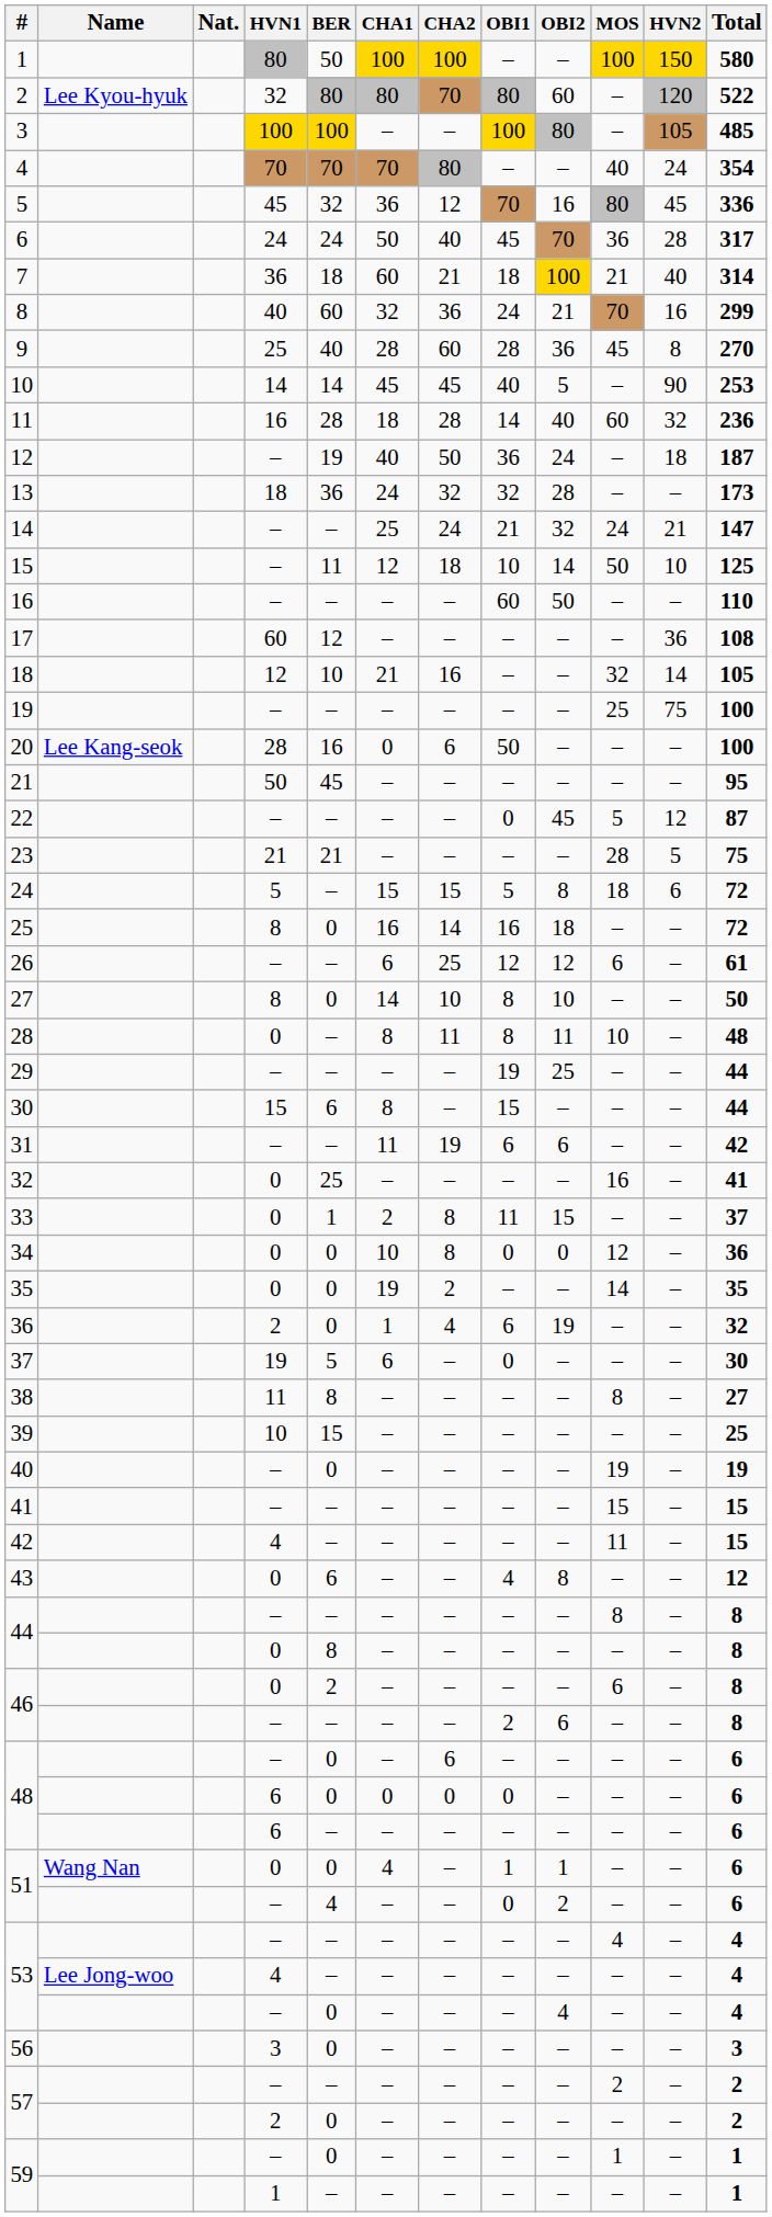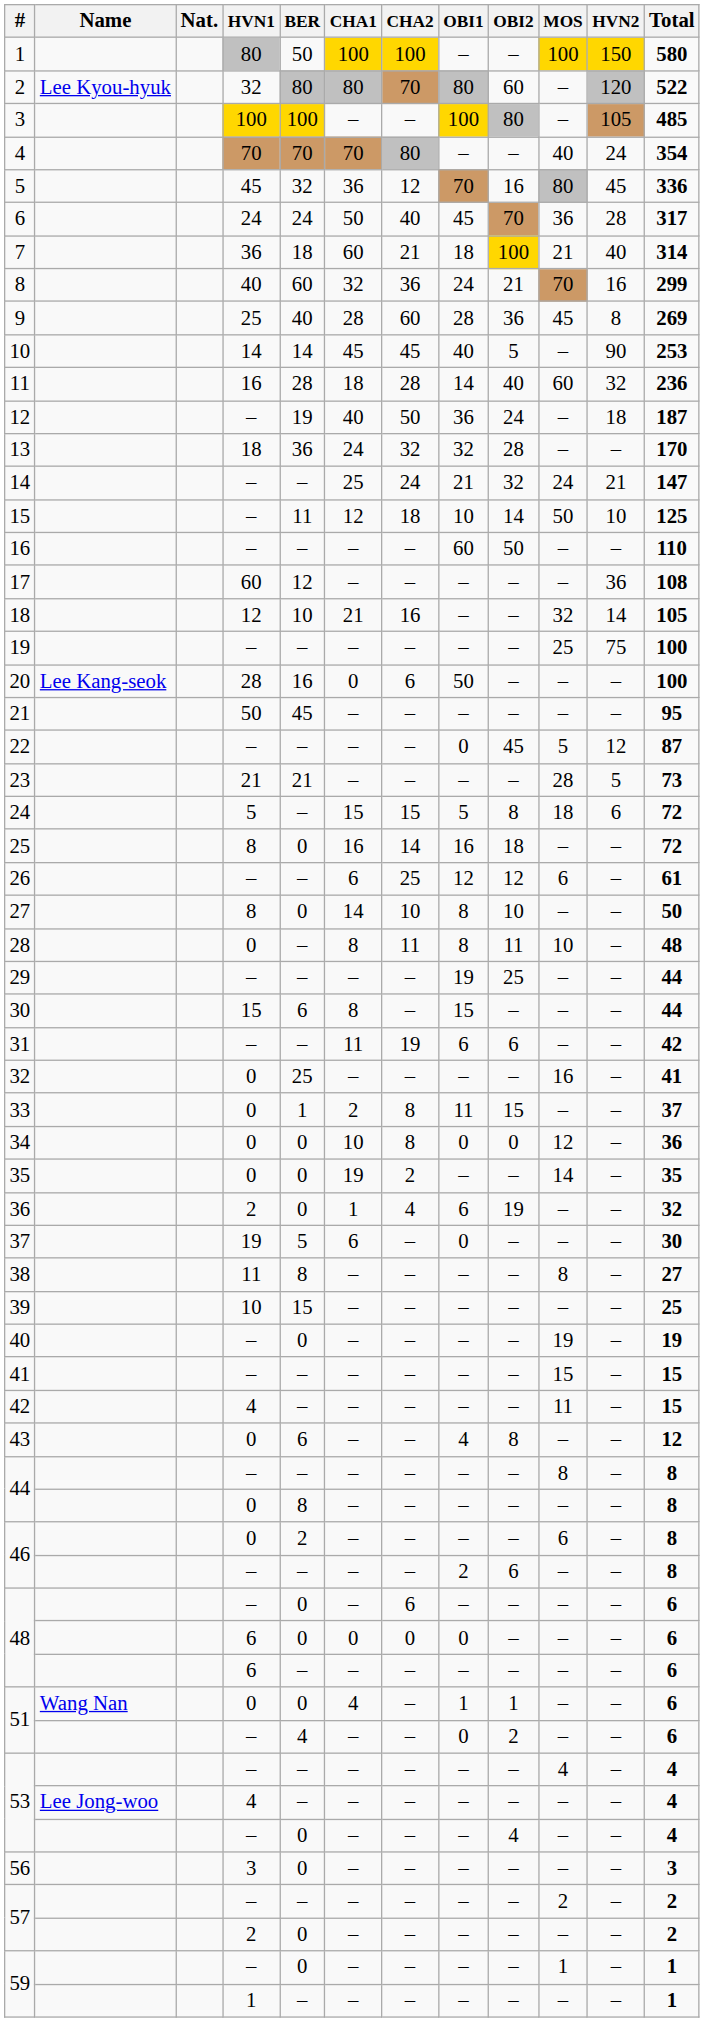 <table class="wikitable sortable" style="text-align:center;">
 <tr>
 <th>#</th>
 <th>Name</th>
 <th>Nat.</th>
 <th><small>HVN1</small></th>
 <th><small>BER</small></th>
 <th><small>CHA1</small></th>
 <th><small>CHA2</small></th>
 <th><small>OBI1</small></th>
 <th><small>OBI2</small></th>
 <th><small>MOS</small></th>
 <th><small>HVN2</small></th>
 <th>Total</th>
 </tr>
 <tr>
 <td>1</td>
 <td align=left></td>
 <td></td>
 <td bgcolor="silver">80</td>
 <td>50</td>
 <td bgcolor="gold">100</td>
 <td bgcolor="gold">100</td>
 <td>–</td>
 <td>–</td>
 <td bgcolor="gold">100</td>
 <td bgcolor="gold">150</td>
 <td><strong>580</strong></td>
 </tr>
 <tr>
 <td>2</td>
 <td align=left><a href='#'>Lee Kyou-hyuk</a></td>
 <td></td>
 <td>32</td>
 <td bgcolor="silver">80</td>
 <td bgcolor="silver">80</td>
 <td bgcolor=CC9966>70</td>
 <td bgcolor="silver">80</td>
 <td>60</td>
 <td>–</td>
 <td bgcolor="silver">120</td>
 <td><strong>522</strong></td>
 </tr>
 <tr>
 <td>3</td>
 <td align=left></td>
 <td></td>
 <td bgcolor="gold">100</td>
 <td bgcolor="gold">100</td>
 <td>–</td>
 <td>–</td>
 <td bgcolor="gold">100</td>
 <td bgcolor="silver">80</td>
 <td>–</td>
 <td bgcolor=CC9966>105</td>
 <td><strong>485</strong></td>
 </tr>
 <tr>
 <td>4</td>
 <td align=left></td>
 <td></td>
 <td bgcolor=CC9966>70</td>
 <td bgcolor=CC9966>70</td>
 <td bgcolor=CC9966>70</td>
 <td bgcolor="silver">80</td>
 <td>–</td>
 <td>–</td>
 <td>40</td>
 <td>24</td>
 <td><strong>354</strong></td>
 </tr>
 <tr>
 <td>5</td>
 <td align=left></td>
 <td></td>
 <td>45</td>
 <td>32</td>
 <td>36</td>
 <td>12</td>
 <td bgcolor=CC9966>70</td>
 <td>16</td>
 <td bgcolor="silver">80</td>
 <td>45</td>
 <td><strong>336</strong></td>
 </tr>
 <tr>
 <td>6</td>
 <td align=left></td>
 <td></td>
 <td>24</td>
 <td>24</td>
 <td>50</td>
 <td>40</td>
 <td>45</td>
 <td bgcolor=CC9966>70</td>
 <td>36</td>
 <td>28</td>
 <td><strong>317</strong></td>
 </tr>
 <tr>
 <td>7</td>
 <td align=left></td>
 <td></td>
 <td>36</td>
 <td>18</td>
 <td>60</td>
 <td>21</td>
 <td>18</td>
 <td bgcolor="gold">100</td>
 <td>21</td>
 <td>40</td>
 <td><strong>314</strong></td>
 </tr>
 <tr>
 <td>8</td>
 <td align=left></td>
 <td></td>
 <td>40</td>
 <td>60</td>
 <td>32</td>
 <td>36</td>
 <td>24</td>
 <td>21</td>
 <td bgcolor=CC9966>70</td>
 <td>16</td>
 <td><strong>299</strong></td>
 </tr>
 <tr>
 <td>9</td>
 <td align=left></td>
 <td></td>
 <td>25</td>
 <td>40</td>
 <td>28</td>
 <td>60</td>
 <td>28</td>
 <td>36</td>
 <td>45</td>
 <td>8</td>
-<td><strong>270</strong></td>
+<td><strong>269</strong></td>
 </tr>
 <tr>
 <td>10</td>
 <td align=left></td>
 <td></td>
 <td>14</td>
 <td>14</td>
 <td>45</td>
 <td>45</td>
 <td>40</td>
 <td>5</td>
 <td>–</td>
 <td>90</td>
 <td><strong>253</strong></td>
 </tr>
 <tr>
 <td>11</td>
 <td align=left></td>
 <td></td>
 <td>16</td>
 <td>28</td>
 <td>18</td>
 <td>28</td>
 <td>14</td>
 <td>40</td>
 <td>60</td>
 <td>32</td>
 <td><strong>236</strong></td>
 </tr>
 <tr>
 <td>12</td>
 <td align=left></td>
 <td></td>
 <td>–</td>
 <td>19</td>
 <td>40</td>
 <td>50</td>
 <td>36</td>
 <td>24</td>
 <td>–</td>
 <td>18</td>
 <td><strong>187</strong></td>
 </tr>
 <tr>
 <td>13</td>
 <td align=left></td>
 <td></td>
 <td>18</td>
 <td>36</td>
 <td>24</td>
 <td>32</td>
 <td>32</td>
 <td>28</td>
 <td>–</td>
 <td>–</td>
-<td><strong>173</strong></td>
+<td><strong>170</strong></td>
 </tr>
 <tr>
 <td>14</td>
 <td align=left></td>
 <td></td>
 <td>–</td>
 <td>–</td>
 <td>25</td>
 <td>24</td>
 <td>21</td>
 <td>32</td>
 <td>24</td>
 <td>21</td>
 <td><strong>147</strong></td>
 </tr>
 <tr>
 <td>15</td>
 <td align=left></td>
 <td></td>
 <td>–</td>
 <td>11</td>
 <td>12</td>
 <td>18</td>
 <td>10</td>
 <td>14</td>
 <td>50</td>
 <td>10</td>
 <td><strong>125</strong></td>
 </tr>
 <tr>
 <td>16</td>
 <td align=left></td>
 <td></td>
 <td>–</td>
 <td>–</td>
 <td>–</td>
 <td>–</td>
 <td>60</td>
 <td>50</td>
 <td>–</td>
 <td>–</td>
 <td><strong>110</strong></td>
 </tr>
 <tr>
 <td>17</td>
 <td align=left></td>
 <td></td>
 <td>60</td>
 <td>12</td>
 <td>–</td>
 <td>–</td>
 <td>–</td>
 <td>–</td>
 <td>–</td>
 <td>36</td>
 <td><strong>108</strong></td>
 </tr>
 <tr>
 <td>18</td>
 <td align=left></td>
 <td></td>
 <td>12</td>
 <td>10</td>
 <td>21</td>
 <td>16</td>
 <td>–</td>
 <td>–</td>
 <td>32</td>
 <td>14</td>
 <td><strong>105</strong></td>
 </tr>
 <tr>
 <td>19</td>
 <td align=left></td>
 <td></td>
 <td>–</td>
 <td>–</td>
 <td>–</td>
 <td>–</td>
 <td>–</td>
 <td>–</td>
 <td>25</td>
 <td>75</td>
 <td><strong>100</strong></td>
 </tr>
 <tr>
 <td>20</td>
 <td align=left><a href='#'>Lee Kang-seok</a></td>
 <td></td>
 <td>28</td>
 <td>16</td>
 <td>0</td>
 <td>6</td>
 <td>50</td>
 <td>–</td>
 <td>–</td>
 <td>–</td>
 <td><strong>100</strong></td>
 </tr>
 <tr>
 <td>21</td>
 <td align=left></td>
 <td></td>
 <td>50</td>
 <td>45</td>
 <td>–</td>
 <td>–</td>
 <td>–</td>
 <td>–</td>
 <td>–</td>
 <td>–</td>
 <td><strong>95</strong></td>
 </tr>
 <tr>
 <td>22</td>
 <td align=left></td>
 <td></td>
 <td>–</td>
 <td>–</td>
 <td>–</td>
 <td>–</td>
 <td>0</td>
 <td>45</td>
 <td>5</td>
 <td>12</td>
 <td><strong>87</strong></td>
 </tr>
 <tr>
 <td>23</td>
 <td align=left></td>
 <td></td>
 <td>21</td>
 <td>21</td>
 <td>–</td>
 <td>–</td>
 <td>–</td>
 <td>–</td>
 <td>28</td>
 <td>5</td>
-<td><strong>75</strong></td>
+<td><strong>73</strong></td>
 </tr>
 <tr>
 <td>24</td>
 <td align=left></td>
 <td></td>
 <td>5</td>
 <td>–</td>
 <td>15</td>
 <td>15</td>
 <td>5</td>
 <td>8</td>
 <td>18</td>
 <td>6</td>
 <td><strong>72</strong></td>
 </tr>
 <tr>
 <td>25</td>
 <td align=left></td>
 <td></td>
 <td>8</td>
 <td>0</td>
 <td>16</td>
 <td>14</td>
 <td>16</td>
 <td>18</td>
 <td>–</td>
 <td>–</td>
 <td><strong>72</strong></td>
 </tr>
 <tr>
 <td>26</td>
 <td align=left></td>
 <td></td>
 <td>–</td>
 <td>–</td>
 <td>6</td>
 <td>25</td>
 <td>12</td>
 <td>12</td>
 <td>6</td>
 <td>–</td>
 <td><strong>61</strong></td>
 </tr>
 <tr>
 <td>27</td>
 <td align=left></td>
 <td></td>
 <td>8</td>
 <td>0</td>
 <td>14</td>
 <td>10</td>
 <td>8</td>
 <td>10</td>
 <td>–</td>
 <td>–</td>
 <td><strong>50</strong></td>
 </tr>
 <tr>
 <td>28</td>
 <td align=left></td>
 <td></td>
 <td>0</td>
 <td>–</td>
 <td>8</td>
 <td>11</td>
 <td>8</td>
 <td>11</td>
 <td>10</td>
 <td>–</td>
 <td><strong>48</strong></td>
 </tr>
 <tr>
 <td>29</td>
 <td align=left></td>
 <td></td>
 <td>–</td>
 <td>–</td>
 <td>–</td>
 <td>–</td>
 <td>19</td>
 <td>25</td>
 <td>–</td>
 <td>–</td>
 <td><strong>44</strong></td>
 </tr>
 <tr>
 <td>30</td>
 <td align=left></td>
 <td></td>
 <td>15</td>
 <td>6</td>
 <td>8</td>
 <td>–</td>
 <td>15</td>
 <td>–</td>
 <td>–</td>
 <td>–</td>
 <td><strong>44</strong></td>
 </tr>
 <tr>
 <td>31</td>
 <td align=left></td>
 <td></td>
 <td>–</td>
 <td>–</td>
 <td>11</td>
 <td>19</td>
 <td>6</td>
 <td>6</td>
 <td>–</td>
 <td>–</td>
 <td><strong>42</strong></td>
 </tr>
 <tr>
 <td>32</td>
 <td align=left></td>
 <td></td>
 <td>0</td>
 <td>25</td>
 <td>–</td>
 <td>–</td>
 <td>–</td>
 <td>–</td>
 <td>16</td>
 <td>–</td>
 <td><strong>41</strong></td>
 </tr>
 <tr>
 <td>33</td>
 <td align=left></td>
 <td></td>
 <td>0</td>
 <td>1</td>
 <td>2</td>
 <td>8</td>
 <td>11</td>
 <td>15</td>
 <td>–</td>
 <td>–</td>
 <td><strong>37</strong></td>
 </tr>
 <tr>
 <td>34</td>
 <td align=left></td>
 <td></td>
 <td>0</td>
 <td>0</td>
 <td>10</td>
 <td>8</td>
 <td>0</td>
 <td>0</td>
 <td>12</td>
 <td>–</td>
 <td><strong>36</strong></td>
 </tr>
 <tr>
 <td>35</td>
 <td align=left></td>
 <td></td>
 <td>0</td>
 <td>0</td>
 <td>19</td>
 <td>2</td>
 <td>–</td>
 <td>–</td>
 <td>14</td>
 <td>–</td>
 <td><strong>35</strong></td>
 </tr>
 <tr>
 <td>36</td>
 <td align=left></td>
 <td></td>
 <td>2</td>
 <td>0</td>
 <td>1</td>
 <td>4</td>
 <td>6</td>
 <td>19</td>
 <td>–</td>
 <td>–</td>
 <td><strong>32</strong></td>
 </tr>
 <tr>
 <td>37</td>
 <td align=left></td>
 <td></td>
 <td>19</td>
 <td>5</td>
 <td>6</td>
 <td>–</td>
 <td>0</td>
 <td>–</td>
 <td>–</td>
 <td>–</td>
 <td><strong>30</strong></td>
 </tr>
 <tr>
 <td>38</td>
 <td align=left></td>
 <td></td>
 <td>11</td>
 <td>8</td>
 <td>–</td>
 <td>–</td>
 <td>–</td>
 <td>–</td>
 <td>8</td>
 <td>–</td>
 <td><strong>27</strong></td>
 </tr>
 <tr>
 <td>39</td>
 <td align=left></td>
 <td></td>
 <td>10</td>
 <td>15</td>
 <td>–</td>
 <td>–</td>
 <td>–</td>
 <td>–</td>
 <td>–</td>
 <td>–</td>
 <td><strong>25</strong></td>
 </tr>
 <tr>
 <td>40</td>
 <td align=left></td>
 <td></td>
 <td>–</td>
 <td>0</td>
 <td>–</td>
 <td>–</td>
 <td>–</td>
 <td>–</td>
 <td>19</td>
 <td>–</td>
 <td><strong>19</strong></td>
 </tr>
 <tr>
 <td>41</td>
 <td align=left></td>
 <td></td>
 <td>–</td>
 <td>–</td>
 <td>–</td>
 <td>–</td>
 <td>–</td>
 <td>–</td>
 <td>15</td>
 <td>–</td>
 <td><strong>15</strong></td>
 </tr>
 <tr>
 <td>42</td>
 <td align=left></td>
 <td></td>
 <td>4</td>
 <td>–</td>
 <td>–</td>
 <td>–</td>
 <td>–</td>
 <td>–</td>
 <td>11</td>
 <td>–</td>
 <td><strong>15</strong></td>
 </tr>
 <tr>
 <td>43</td>
 <td align=left></td>
 <td></td>
 <td>0</td>
 <td>6</td>
 <td>–</td>
 <td>–</td>
 <td>4</td>
 <td>8</td>
 <td>–</td>
 <td>–</td>
 <td><strong>12</strong></td>
 </tr>
 <tr>
 <td rowspan=2>44</td>
 <td align=left></td>
 <td></td>
 <td>–</td>
 <td>–</td>
 <td>–</td>
 <td>–</td>
 <td>–</td>
 <td>–</td>
 <td>8</td>
 <td>–</td>
 <td><strong>8</strong></td>
 </tr>
 <tr>
 <td align=left></td>
 <td></td>
 <td>0</td>
 <td>8</td>
 <td>–</td>
 <td>–</td>
 <td>–</td>
 <td>–</td>
 <td>–</td>
 <td>–</td>
 <td><strong>8</strong></td>
 </tr>
 <tr>
 <td rowspan=2>46</td>
 <td align=left></td>
 <td></td>
 <td>0</td>
 <td>2</td>
 <td>–</td>
 <td>–</td>
 <td>–</td>
 <td>–</td>
 <td>6</td>
 <td>–</td>
 <td><strong>8</strong></td>
 </tr>
 <tr>
 <td align=left></td>
 <td></td>
 <td>–</td>
 <td>–</td>
 <td>–</td>
 <td>–</td>
 <td>2</td>
 <td>6</td>
 <td>–</td>
 <td>–</td>
 <td><strong>8</strong></td>
 </tr>
 <tr>
 <td rowspan=3>48</td>
 <td align=left></td>
 <td></td>
 <td>–</td>
 <td>0</td>
 <td>–</td>
 <td>6</td>
 <td>–</td>
 <td>–</td>
 <td>–</td>
 <td>–</td>
 <td><strong>6</strong></td>
 </tr>
 <tr>
 <td align=left></td>
 <td></td>
 <td>6</td>
 <td>0</td>
 <td>0</td>
 <td>0</td>
 <td>0</td>
 <td>–</td>
 <td>–</td>
 <td>–</td>
 <td><strong>6</strong></td>
 </tr>
 <tr>
 <td align=left></td>
 <td></td>
 <td>6</td>
 <td>–</td>
 <td>–</td>
 <td>–</td>
 <td>–</td>
 <td>–</td>
 <td>–</td>
 <td>–</td>
 <td><strong>6</strong></td>
 </tr>
 <tr>
 <td rowspan=2>51</td>
 <td align=left><a href='#'>Wang Nan</a></td>
 <td></td>
 <td>0</td>
 <td>0</td>
 <td>4</td>
 <td>–</td>
 <td>1</td>
 <td>1</td>
 <td>–</td>
 <td>–</td>
 <td><strong>6</strong></td>
 </tr>
 <tr>
 <td align=left></td>
 <td></td>
 <td>–</td>
 <td>4</td>
 <td>–</td>
 <td>–</td>
 <td>0</td>
 <td>2</td>
 <td>–</td>
 <td>–</td>
 <td><strong>6</strong></td>
 </tr>
 <tr>
 <td rowspan=3>53</td>
 <td align=left></td>
 <td></td>
 <td>–</td>
 <td>–</td>
 <td>–</td>
 <td>–</td>
 <td>–</td>
 <td>–</td>
 <td>4</td>
 <td>–</td>
 <td><strong>4</strong></td>
 </tr>
 <tr>
 <td align=left><a href='#'>Lee Jong-woo</a></td>
 <td></td>
 <td>4</td>
 <td>–</td>
 <td>–</td>
 <td>–</td>
 <td>–</td>
 <td>–</td>
 <td>–</td>
 <td>–</td>
 <td><strong>4</strong></td>
 </tr>
 <tr>
 <td align=left></td>
 <td></td>
 <td>–</td>
 <td>0</td>
 <td>–</td>
 <td>–</td>
 <td>–</td>
 <td>4</td>
 <td>–</td>
 <td>–</td>
 <td><strong>4</strong></td>
 </tr>
 <tr>
 <td>56</td>
 <td align=left></td>
 <td></td>
 <td>3</td>
 <td>0</td>
 <td>–</td>
 <td>–</td>
 <td>–</td>
 <td>–</td>
 <td>–</td>
 <td>–</td>
 <td><strong>3</strong></td>
 </tr>
 <tr>
 <td rowspan=2>57</td>
 <td align=left></td>
 <td></td>
 <td>–</td>
 <td>–</td>
 <td>–</td>
 <td>–</td>
 <td>–</td>
 <td>–</td>
 <td>2</td>
 <td>–</td>
 <td><strong>2</strong></td>
 </tr>
 <tr>
 <td align=left></td>
 <td></td>
 <td>2</td>
 <td>0</td>
 <td>–</td>
 <td>–</td>
 <td>–</td>
 <td>–</td>
 <td>–</td>
 <td>–</td>
 <td><strong>2</strong></td>
 </tr>
 <tr>
 <td rowspan=2>59</td>
 <td align=left></td>
 <td></td>
 <td>–</td>
 <td>0</td>
 <td>–</td>
 <td>–</td>
 <td>–</td>
 <td>–</td>
 <td>1</td>
 <td>–</td>
 <td><strong>1</strong></td>
 </tr>
 <tr>
 <td align=left></td>
 <td></td>
 <td>1</td>
 <td>–</td>
 <td>–</td>
 <td>–</td>
 <td>–</td>
 <td>–</td>
 <td>–</td>
 <td>–</td>
 <td><strong>1</strong></td>
 </tr>
 </table>
